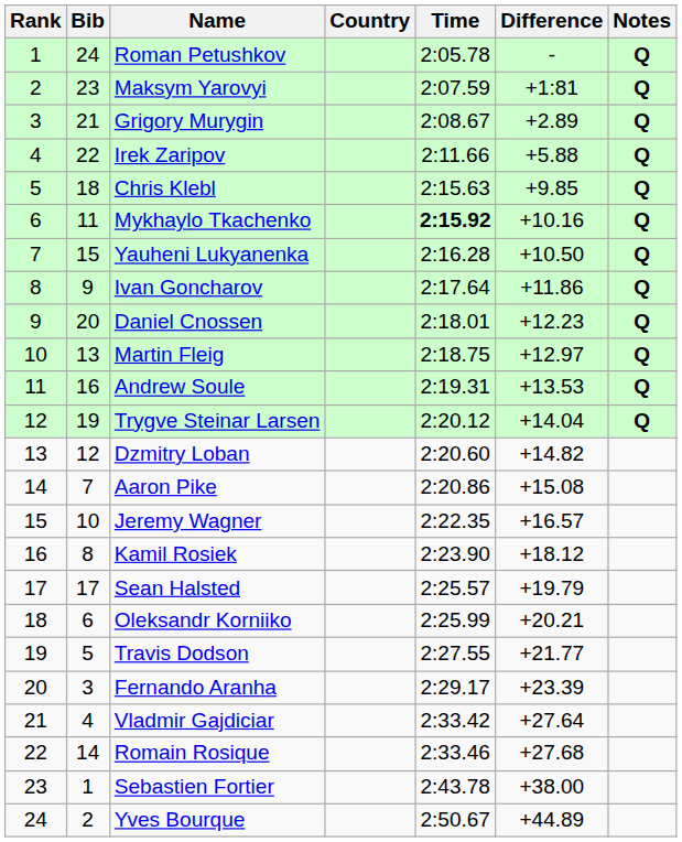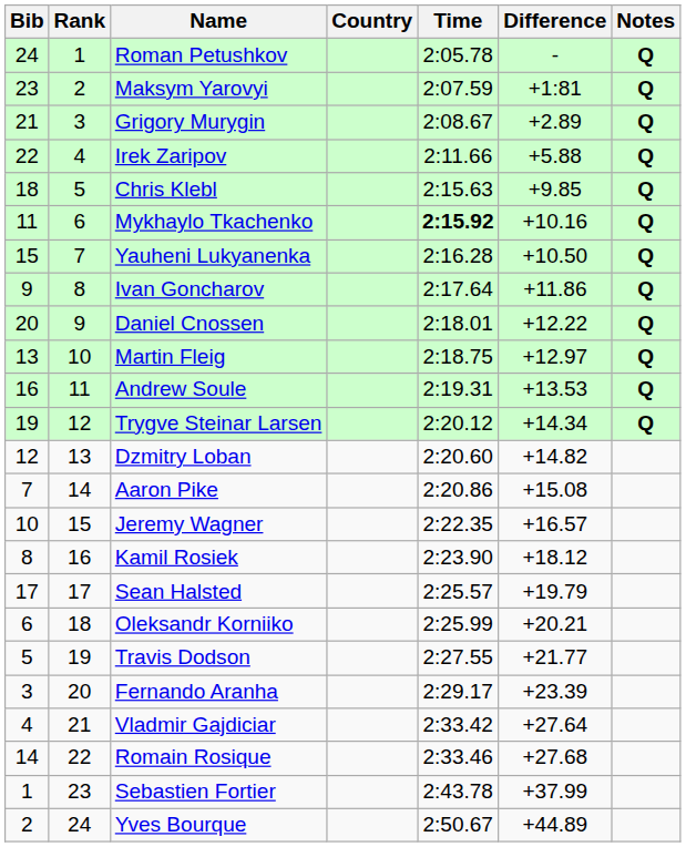 <table class="wikitable sortable" style="text-align:center">
 <tr>
+<th>Bib</th>
 <th>Rank</th>
-<th>Bib</th>
 <th>Name</th>
 <th>Country</th>
 <th>Time</th>
 <th>Difference</th>
 <th>Notes</th>
 </tr>
 <tr bgcolor=ccffcc>
+<td>24</td>
 <td>1</td>
-<td>24</td>
 <td align=left><a href='#'>Roman Petushkov</a></td>
 <td align=left></td>
 <td>2:05.78</td>
 <td>-</td>
 <td><strong>Q</strong></td>
 </tr>
 <tr bgcolor=ccffcc>
+<td>23</td>
 <td>2</td>
-<td>23</td>
 <td align=left><a href='#'>Maksym Yarovyi</a></td>
 <td align=left></td>
 <td>2:07.59</td>
 <td>+1:81</td>
 <td><strong>Q</strong></td>
 </tr>
 <tr bgcolor=ccffcc>
+<td>21</td>
 <td>3</td>
-<td>21</td>
 <td align=left><a href='#'>Grigory Murygin</a></td>
 <td align=left></td>
 <td>2:08.67</td>
 <td>+2.89</td>
 <td><strong>Q</strong></td>
 </tr>
 <tr bgcolor=ccffcc>
+<td>22</td>
 <td>4</td>
-<td>22</td>
 <td align=left><a href='#'>Irek Zaripov</a></td>
 <td align=left></td>
 <td>2:11.66</td>
 <td>+5.88</td>
 <td><strong>Q</strong></td>
 </tr>
 <tr bgcolor=ccffcc>
+<td>18</td>
 <td>5</td>
-<td>18</td>
 <td align=left><a href='#'>Chris Klebl</a></td>
 <td align=left></td>
 <td>2:15.63</td>
 <td>+9.85</td>
 <td><strong>Q</strong></td>
 </tr>
 <tr bgcolor=ccffcc>
+<td>11</td>
 <td>6</td>
-<td>11</td>
 <td align=left><a href='#'>Mykhaylo Tkachenko</a></td>
 <td align=left></td>
 <td><strong>2:15.92</strong></td>
 <td>+10.16</td>
 <td><strong>Q</strong></td>
 </tr>
 <tr bgcolor=ccffcc>
+<td>15</td>
 <td>7</td>
-<td>15</td>
 <td align=left><a href='#'>Yauheni Lukyanenka</a></td>
 <td align=left></td>
 <td>2:16.28</td>
 <td>+10.50</td>
 <td><strong>Q</strong></td>
 </tr>
 <tr bgcolor=ccffcc>
+<td>9</td>
 <td>8</td>
-<td>9</td>
 <td align=left><a href='#'>Ivan Goncharov</a></td>
 <td align=left></td>
 <td>2:17.64</td>
 <td>+11.86</td>
 <td><strong>Q</strong></td>
 </tr>
 <tr bgcolor=ccffcc>
+<td>20</td>
 <td>9</td>
-<td>20</td>
 <td align=left><a href='#'>Daniel Cnossen</a></td>
 <td align=left></td>
 <td>2:18.01</td>
-<td>+12.23</td>
+<td>+12.22</td>
 <td><strong>Q</strong></td>
 </tr>
 <tr bgcolor=ccffcc>
+<td>13</td>
 <td>10</td>
-<td>13</td>
 <td align=left><a href='#'>Martin Fleig</a></td>
 <td align=left></td>
 <td>2:18.75</td>
 <td>+12.97</td>
 <td><strong>Q</strong></td>
 </tr>
 <tr bgcolor=ccffcc>
+<td>16</td>
 <td>11</td>
-<td>16</td>
 <td align=left><a href='#'>Andrew Soule</a></td>
 <td align=left></td>
 <td>2:19.31</td>
 <td>+13.53</td>
 <td><strong>Q</strong></td>
 </tr>
 <tr bgcolor=ccffcc>
+<td>19</td>
 <td>12</td>
-<td>19</td>
 <td align=left><a href='#'>Trygve Steinar Larsen</a></td>
 <td align=left></td>
 <td>2:20.12</td>
-<td>+14.04</td>
+<td>+14.34</td>
 <td><strong>Q</strong></td>
 </tr>
 <tr>
+<td>12</td>
 <td>13</td>
-<td>12</td>
 <td align=left><a href='#'>Dzmitry Loban</a></td>
 <td align=left></td>
 <td>2:20.60</td>
 <td>+14.82</td>
 <td></td>
 </tr>
 <tr>
+<td>7</td>
 <td>14</td>
-<td>7</td>
 <td align=left><a href='#'>Aaron Pike</a></td>
 <td align=left></td>
 <td>2:20.86</td>
 <td>+15.08</td>
 <td></td>
 </tr>
 <tr>
+<td>10</td>
 <td>15</td>
-<td>10</td>
 <td align=left><a href='#'>Jeremy Wagner</a></td>
 <td align=left></td>
 <td>2:22.35</td>
 <td>+16.57</td>
 <td></td>
 </tr>
 <tr>
+<td>8</td>
 <td>16</td>
-<td>8</td>
 <td align=left><a href='#'>Kamil Rosiek</a></td>
 <td align=left></td>
 <td>2:23.90</td>
 <td>+18.12</td>
 <td></td>
 </tr>
 <tr>
 <td>17</td>
 <td>17</td>
 <td align=left><a href='#'>Sean Halsted</a></td>
 <td align=left></td>
 <td>2:25.57</td>
 <td>+19.79</td>
 <td></td>
 </tr>
 <tr>
+<td>6</td>
 <td>18</td>
-<td>6</td>
 <td align=left><a href='#'>Oleksandr Korniiko</a></td>
 <td align=left></td>
 <td>2:25.99</td>
 <td>+20.21</td>
 <td></td>
 </tr>
 <tr>
+<td>5</td>
 <td>19</td>
-<td>5</td>
 <td align=left><a href='#'>Travis Dodson</a></td>
 <td align=left></td>
 <td>2:27.55</td>
 <td>+21.77</td>
 <td></td>
 </tr>
 <tr>
+<td>3</td>
 <td>20</td>
-<td>3</td>
 <td align=left><a href='#'>Fernando Aranha</a></td>
 <td align=left></td>
 <td>2:29.17</td>
 <td>+23.39</td>
 <td></td>
 </tr>
 <tr>
+<td>4</td>
 <td>21</td>
-<td>4</td>
 <td align=left><a href='#'>Vladmir Gajdiciar</a></td>
 <td align=left></td>
 <td>2:33.42</td>
 <td>+27.64</td>
 <td></td>
 </tr>
 <tr>
+<td>14</td>
 <td>22</td>
-<td>14</td>
 <td align=left><a href='#'>Romain Rosique</a></td>
 <td align=left></td>
 <td>2:33.46</td>
 <td>+27.68</td>
 <td></td>
 </tr>
 <tr>
+<td>1</td>
 <td>23</td>
-<td>1</td>
 <td align=left><a href='#'>Sebastien Fortier</a></td>
 <td align=left></td>
 <td>2:43.78</td>
-<td>+38.00</td>
+<td>+37.99</td>
 <td></td>
 </tr>
 <tr>
+<td>2</td>
 <td>24</td>
-<td>2</td>
 <td align=left><a href='#'>Yves Bourque</a></td>
 <td align=left></td>
 <td>2:50.67</td>
 <td>+44.89</td>
 <td></td>
 </tr>
 </table>
